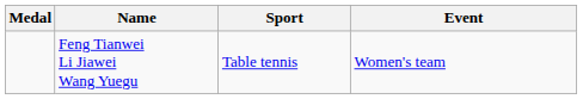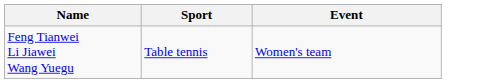 <table class="wikitable sortable" style="font-size:95%">
 <tr>
-<th>Medal</th>
 <th style="width:10em">Name</th>
 <th style="width:8em">Sport</th>
 <th style="width:14em">Event</th>
 </tr>
 <tr>
-<td></td>
 <td><a href='#'>Feng Tianwei</a><br><a href='#'>Li Jiawei</a><br><a href='#'>Wang Yuegu</a></td>
 <td><a href='#'>Table tennis</a></td>
 <td><a href='#'>Women's team</a></td>
 </tr>
 </table>
